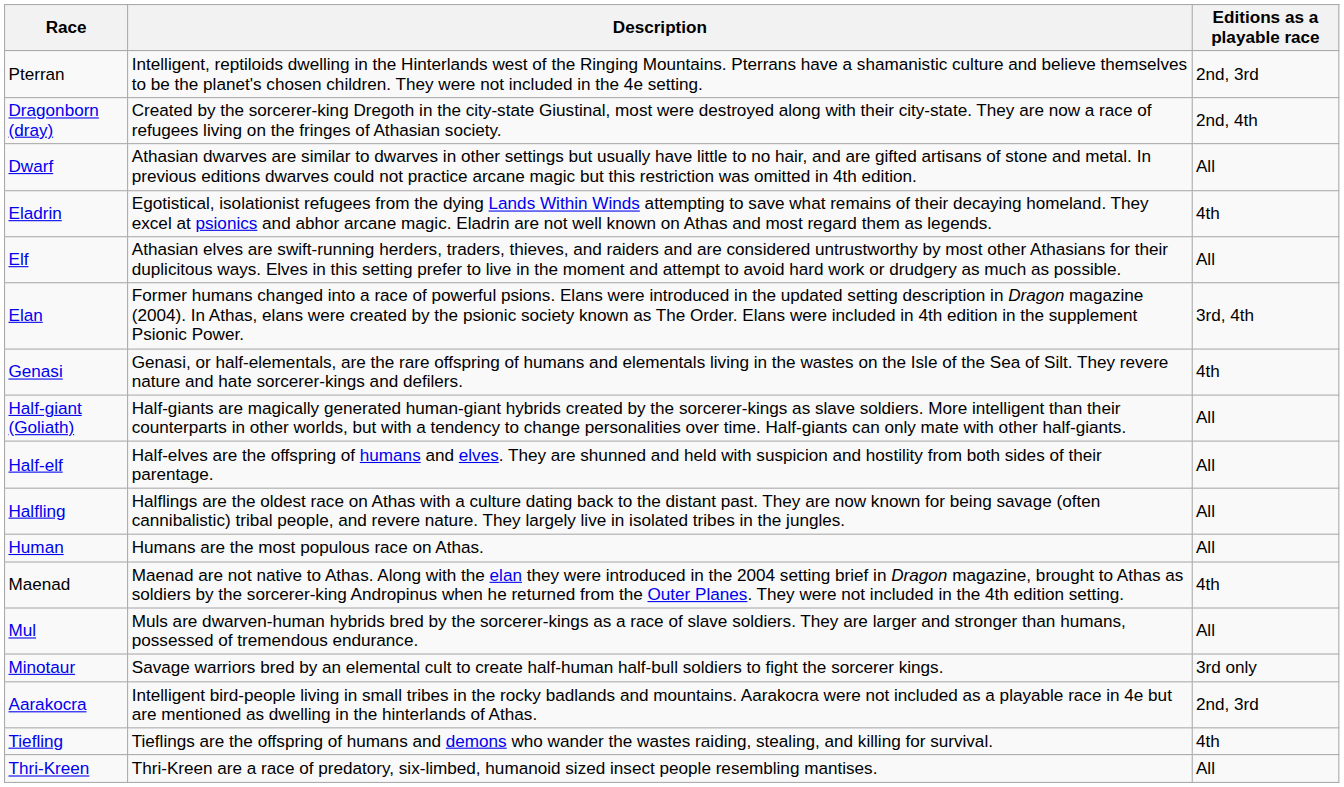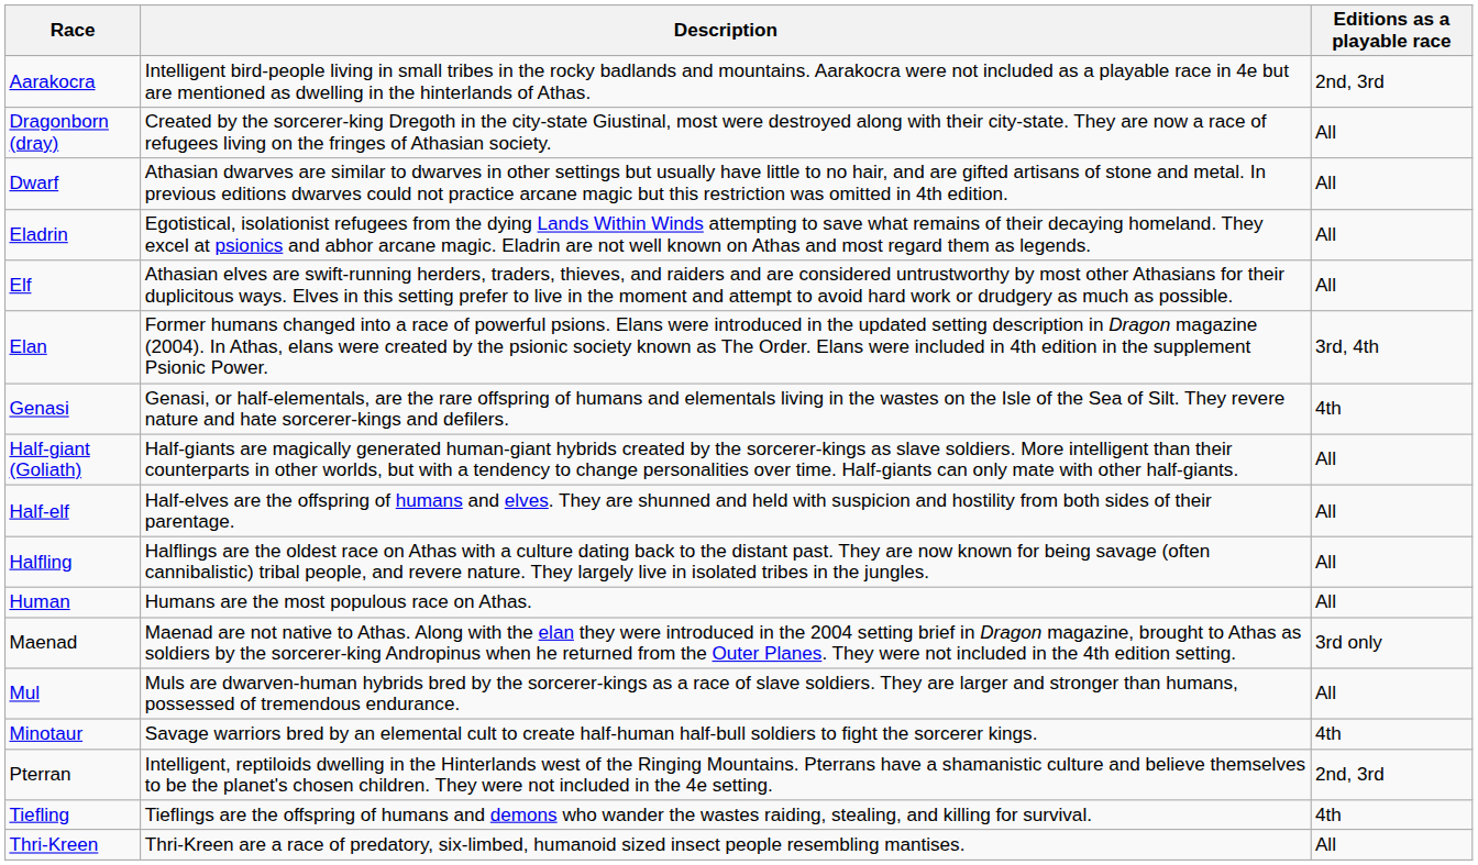 <table class="wikitable" style="border-collapse:collapse;">
 <tr>
 <th>Race</th>
 <th>Description</th>
 <th>Editions as a playable race</th>
 </tr>
 <tr>
-<td>Pterran</td>
-<td>Intelligent, reptiloids dwelling in the Hinterlands west of the Ringing Mountains. Pterrans have a shamanistic culture and believe themselves to be the planet's chosen children. They were not included in the 4e setting.</td>
+<td><a href='#'>Aarakocra</a></td>
+<td>Intelligent bird-people living in small tribes in the rocky badlands and mountains. Aarakocra were not included as a playable race in 4e but are mentioned as dwelling in the hinterlands of Athas.</td>
 <td>2nd, 3rd</td>
 </tr>
 <tr>
 <td><a href='#'>Dragonborn (dray)</a></td>
 <td>Created by the sorcerer-king Dregoth in the city-state Giustinal, most were destroyed along with their city-state. They are now a race of refugees living on the fringes of Athasian society.</td>
-<td>2nd, 4th</td>
+<td>All</td>
 </tr>
 <tr>
 <td><a href='#'>Dwarf</a></td>
 <td>Athasian dwarves are similar to dwarves in other settings but usually have little to no hair, and are gifted artisans of stone and metal. In previous editions dwarves could not practice arcane magic but this restriction was omitted in 4th edition. </td>
 <td>All</td>
 </tr>
 <tr>
 <td><a href='#'>Eladrin</a></td>
 <td>Egotistical, isolationist refugees from the dying <a href='#'>Lands Within Winds</a> attempting to save what remains of their decaying homeland. They excel at <a href='#'>psionics</a> and abhor arcane magic. Eladrin are not well known on Athas and most regard them as legends.</td>
-<td>4th</td>
+<td>All</td>
 </tr>
 <tr>
 <td><a href='#'>Elf</a></td>
 <td>Athasian elves are swift-running herders, traders, thieves, and raiders and are considered untrustworthy by most other Athasians for their duplicitous ways. Elves in this setting prefer to live in the moment and attempt to avoid hard work or drudgery as much as possible.</td>
 <td>All</td>
 </tr>
 <tr>
 <td><a href='#'>Elan</a></td>
 <td>Former humans changed into a race of powerful psions. Elans were introduced in the updated setting description in <em>Dragon</em> magazine (2004). In Athas, elans were created by the psionic society known as The Order. Elans were included in 4th edition in the supplement Psionic Power.</td>
 <td>3rd, 4th</td>
 </tr>
 <tr>
 <td><a href='#'>Genasi</a></td>
 <td>Genasi, or half-elementals, are the rare offspring of humans and elementals living in the wastes on the Isle of the Sea of Silt. They revere nature and hate sorcerer-kings and defilers.</td>
 <td>4th</td>
 </tr>
 <tr>
 <td><a href='#'>Half-giant (Goliath)</a></td>
 <td>Half-giants are magically generated human-giant hybrids created by the sorcerer-kings as slave soldiers. More intelligent than their counterparts in other worlds, but with a tendency to change personalities over time. Half-giants can only mate with other half-giants.</td>
 <td>All</td>
 </tr>
 <tr>
 <td><a href='#'>Half-elf</a></td>
 <td>Half-elves are the offspring of <a href='#'>humans</a> and <a href='#'>elves</a>. They are shunned and held with suspicion and hostility from both sides of their parentage.</td>
 <td>All</td>
 </tr>
 <tr>
 <td><a href='#'>Halfling</a></td>
 <td>Halflings are the oldest race on Athas with a culture dating back to the distant past. They are now known for being savage (often cannibalistic) tribal people, and revere nature. They largely live in isolated tribes in the jungles.</td>
 <td>All</td>
 </tr>
 <tr>
 <td><a href='#'>Human</a></td>
 <td>Humans are the most populous race on Athas.</td>
 <td>All</td>
 </tr>
 <tr>
 <td>Maenad</td>
 <td>Maenad are not native to Athas. Along with the <a href='#'>elan</a> they were introduced in the 2004 setting brief in <em>Dragon</em> magazine, brought to Athas as soldiers by the sorcerer-king Andropinus when he returned from the <a href='#'>Outer Planes</a>. They were not included in the 4th edition setting.</td>
-<td>4th</td>
+<td>3rd only</td>
 </tr>
 <tr>
 <td><a href='#'>Mul</a></td>
 <td>Muls are dwarven-human hybrids bred by the sorcerer-kings as a race of slave soldiers. They are larger and stronger than humans, possessed of tremendous endurance.</td>
 <td>All</td>
 </tr>
 <tr>
 <td><a href='#'>Minotaur</a></td>
 <td>Savage warriors bred by an elemental cult to create half-human half-bull soldiers to fight the sorcerer kings.</td>
-<td>3rd only</td>
+<td>4th</td>
 </tr>
 <tr>
-<td><a href='#'>Aarakocra</a></td>
-<td>Intelligent bird-people living in small tribes in the rocky badlands and mountains. Aarakocra were not included as a playable race in 4e but are mentioned as dwelling in the hinterlands of Athas.</td>
+<td>Pterran</td>
+<td>Intelligent, reptiloids dwelling in the Hinterlands west of the Ringing Mountains. Pterrans have a shamanistic culture and believe themselves to be the planet's chosen children. They were not included in the 4e setting.</td>
 <td>2nd, 3rd</td>
 </tr>
 <tr>
 <td><a href='#'>Tiefling</a></td>
 <td>Tieflings are the offspring of humans and <a href='#'>demons</a> who wander the wastes raiding, stealing, and killing for survival. </td>
 <td>4th</td>
 </tr>
 <tr>
 <td><a href='#'>Thri-Kreen</a></td>
 <td>Thri-Kreen are a race of predatory, six-limbed, humanoid sized insect people resembling mantises.</td>
 <td>All</td>
 </tr>
 </table>
